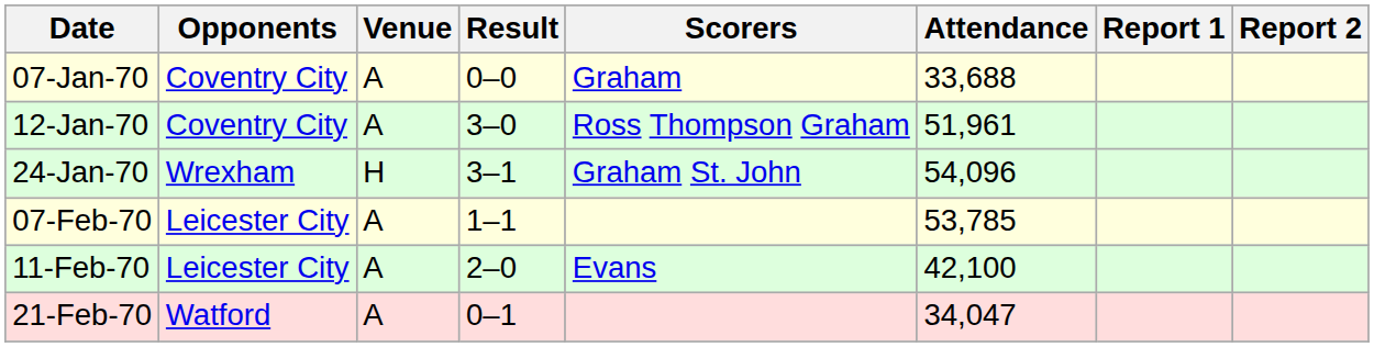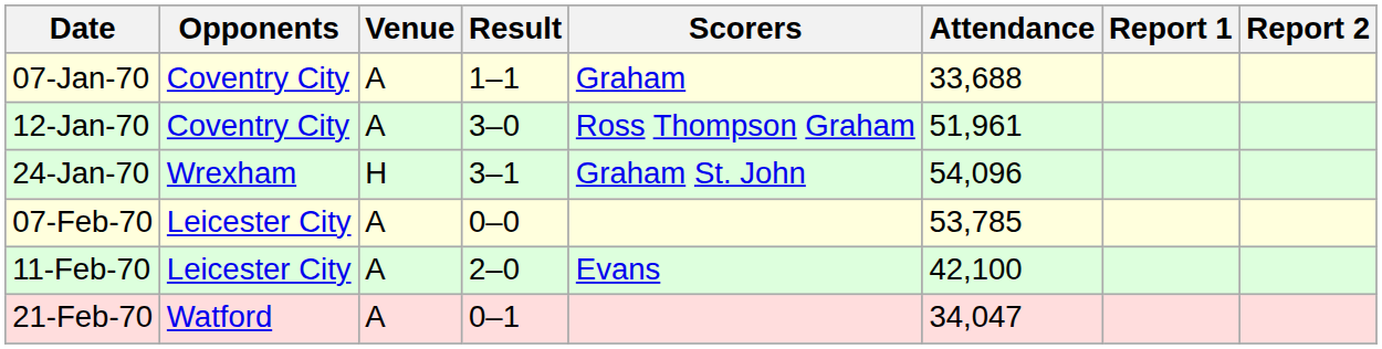 <table class=wikitable>
 <tr>
 <th>Date</th>
 <th>Opponents</th>
 <th>Venue</th>
 <th>Result</th>
 <th>Scorers</th>
 <th>Attendance</th>
 <th>Report 1</th>
 <th>Report 2</th>
 </tr>
 <tr bgcolor="#ffffdd">
 <td>07-Jan-70</td>
 <td><a href='#'>Coventry City</a></td>
 <td>A</td>
-<td>0–0</td>
+<td>1–1</td>
 <td><a href='#'>Graham</a> </td>
 <td>33,688</td>
 <td></td>
 <td></td>
 </tr>
 <tr bgcolor="#ddffdd">
 <td>12-Jan-70</td>
 <td><a href='#'>Coventry City</a></td>
 <td>A</td>
 <td>3–0</td>
 <td><a href='#'>Ross</a>  <a href='#'>Thompson</a>  <a href='#'>Graham</a> </td>
 <td>51,961</td>
 <td></td>
 <td></td>
 </tr>
 <tr bgcolor="#ddffdd">
 <td>24-Jan-70</td>
 <td><a href='#'>Wrexham</a></td>
 <td>H</td>
 <td>3–1</td>
 <td><a href='#'>Graham</a>  <a href='#'>St. John</a> </td>
 <td>54,096</td>
 <td></td>
 <td></td>
 </tr>
 <tr bgcolor="#ffffdd">
 <td>07-Feb-70</td>
 <td><a href='#'>Leicester City</a></td>
 <td>A</td>
-<td>1–1</td>
+<td>0–0</td>
 <td></td>
 <td>53,785</td>
 <td></td>
 <td></td>
 </tr>
 <tr bgcolor="#ddffdd">
 <td>11-Feb-70</td>
 <td><a href='#'>Leicester City</a></td>
 <td>A</td>
 <td>2–0</td>
 <td><a href='#'>Evans</a> </td>
 <td>42,100</td>
 <td></td>
 <td></td>
 </tr>
 <tr bgcolor="#ffdddd">
 <td>21-Feb-70</td>
 <td><a href='#'>Watford</a></td>
 <td>A</td>
 <td>0–1</td>
 <td></td>
 <td>34,047</td>
 <td></td>
 <td></td>
 </tr>
 </table>
